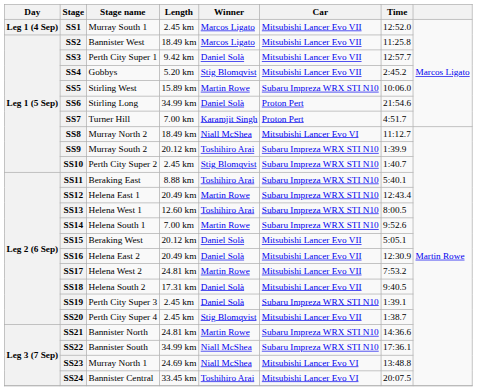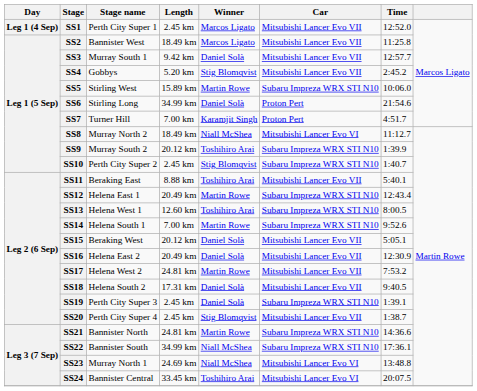 <table class="wikitable" style="font-size: 85%;">
 <tr>
 <th>Day</th>
 <th>Stage</th>
 <th>Stage name</th>
 <th>Length</th>
 <th>Winner</th>
 <th>Car</th>
 <th>Time</th>
 <th></th>
 </tr>
 <tr>
 <th rowspan="1">Leg 1 (4 Sep)</th>
 <th>SS1</th>
-<td>Murray South 1</td>
+<td>Perth City Super 1</td>
 <td align="center">2.45 km</td>
 <td> <a href='#'>Marcos Ligato</a></td>
 <td><a href='#'>Mitsubishi Lancer Evo VII</a></td>
 <td>12:52.0</td>
 <td rowspan="7"> <a href='#'>Marcos Ligato</a></td>
 </tr>
 <tr>
 <th rowspan="9">Leg 1 (5 Sep)</th>
 <th>SS2</th>
 <td>Bannister West</td>
 <td align="center">18.49 km</td>
 <td> <a href='#'>Marcos Ligato</a></td>
 <td><a href='#'>Mitsubishi Lancer Evo VII</a></td>
 <td>11:25.8</td>
 </tr>
 <tr>
 <th>SS3</th>
-<td>Perth City Super 1</td>
+<td>Murray South 1</td>
 <td align="center">9.42 km</td>
 <td> <a href='#'>Daniel Solà</a></td>
 <td><a href='#'>Mitsubishi Lancer Evo VII</a></td>
 <td>12:57.7</td>
 </tr>
 <tr>
 <th>SS4</th>
 <td>Gobbys</td>
 <td align="center">5.20 km</td>
 <td> <a href='#'>Stig Blomqvist</a></td>
 <td><a href='#'>Mitsubishi Lancer Evo VII</a></td>
 <td>2:45.2</td>
 </tr>
 <tr>
 <th>SS5</th>
 <td>Stirling West</td>
 <td align="center">15.89 km</td>
 <td> <a href='#'>Martin Rowe</a></td>
 <td><a href='#'>Subaru Impreza WRX STI N10</a></td>
 <td>10:06.0</td>
 </tr>
 <tr>
 <th>SS6</th>
 <td>Stirling Long</td>
 <td align="center">34.99 km</td>
 <td> <a href='#'>Daniel Solà</a></td>
 <td><a href='#'>Proton Pert</a></td>
 <td>21:54.6</td>
 </tr>
 <tr>
 <th>SS7</th>
 <td>Turner Hill</td>
 <td align="center">7.00 km</td>
 <td> <a href='#'>Karamjit Singh</a></td>
 <td><a href='#'>Proton Pert</a></td>
 <td>4:51.7</td>
 </tr>
 <tr>
 <th>SS8</th>
 <td>Murray North 2</td>
 <td align="center">18.49 km</td>
 <td> <a href='#'>Niall McShea</a></td>
 <td><a href='#'>Mitsubishi Lancer Evo VI</a></td>
 <td>11:12.7</td>
 <td rowspan="17"> <a href='#'>Martin Rowe</a></td>
 </tr>
 <tr>
 <th>SS9</th>
 <td>Murray South 2</td>
 <td align="center">20.12 km</td>
 <td> <a href='#'>Toshihiro Arai</a></td>
 <td><a href='#'>Subaru Impreza WRX STI N10</a></td>
 <td>1:39.9</td>
 </tr>
 <tr>
 <th>SS10</th>
 <td>Perth City Super 2</td>
 <td align="center">2.45 km</td>
 <td> <a href='#'>Stig Blomqvist</a></td>
 <td><a href='#'>Subaru Impreza WRX STI N10</a></td>
 <td>1:40.7</td>
 </tr>
 <tr>
 <th rowspan="10">Leg 2 (6 Sep)</th>
 <th>SS11</th>
 <td>Beraking East</td>
 <td align="center">8.88 km</td>
 <td> <a href='#'>Toshihiro Arai</a></td>
-<td><a href='#'>Subaru Impreza WRX STI N10</a></td>
+<td><a href='#'>Mitsubishi Lancer Evo VII</a></td>
 <td>5:40.1</td>
 </tr>
 <tr>
 <th>SS12</th>
 <td>Helena East 1</td>
 <td align="center">20.49 km</td>
 <td> <a href='#'>Martin Rowe</a></td>
 <td><a href='#'>Subaru Impreza WRX STI N10</a></td>
 <td>12:43.4</td>
 </tr>
 <tr>
 <th>SS13</th>
 <td>Helena West 1</td>
 <td align="center">12.60 km</td>
 <td> <a href='#'>Toshihiro Arai</a></td>
 <td><a href='#'>Subaru Impreza WRX STI N10</a></td>
 <td>8:00.5</td>
 </tr>
 <tr>
 <th>SS14</th>
 <td>Helena South 1</td>
 <td align="center">7.00 km</td>
 <td> <a href='#'>Martin Rowe</a></td>
 <td><a href='#'>Subaru Impreza WRX STI N10</a></td>
 <td>9:52.6</td>
 </tr>
 <tr>
 <th>SS15</th>
 <td>Beraking West</td>
 <td align="center">20.12 km</td>
 <td> <a href='#'>Daniel Solà</a></td>
 <td><a href='#'>Mitsubishi Lancer Evo VII</a></td>
 <td>5:05.1</td>
 </tr>
 <tr>
 <th>SS16</th>
 <td>Helena East 2</td>
 <td align="center">20.49 km</td>
 <td> <a href='#'>Daniel Solà</a></td>
 <td><a href='#'>Mitsubishi Lancer Evo VII</a></td>
 <td>12:30.9</td>
 </tr>
 <tr>
 <th>SS17</th>
 <td>Helena West 2</td>
 <td align="center">24.81 km</td>
 <td> <a href='#'>Martin Rowe</a></td>
 <td><a href='#'>Mitsubishi Lancer Evo VII</a></td>
 <td>7:53.2</td>
 </tr>
 <tr>
 <th>SS18</th>
 <td>Helena South 2</td>
 <td align="center">17.31 km</td>
 <td> <a href='#'>Daniel Solà</a></td>
 <td><a href='#'>Mitsubishi Lancer Evo VII</a></td>
 <td>9:40.5</td>
 </tr>
 <tr>
 <th>SS19</th>
 <td>Perth City Super 3</td>
 <td align="center">2.45 km</td>
 <td> <a href='#'>Daniel Solà</a></td>
 <td><a href='#'>Subaru Impreza WRX STI N10</a></td>
 <td>1:39.1</td>
 </tr>
 <tr>
 <th>SS20</th>
 <td>Perth City Super 4</td>
 <td align="center">2.45 km</td>
 <td> <a href='#'>Stig Blomqvist</a></td>
 <td><a href='#'>Mitsubishi Lancer Evo VII</a></td>
 <td>1:38.7</td>
 </tr>
 <tr>
 <th rowspan="4">Leg 3 (7 Sep)</th>
 <th>SS21</th>
 <td>Bannister North</td>
 <td align="center">24.81 km</td>
 <td> <a href='#'>Martin Rowe</a></td>
 <td><a href='#'>Subaru Impreza WRX STI N10</a></td>
 <td>14:36.6</td>
 </tr>
 <tr>
 <th>SS22</th>
 <td>Bannister South</td>
 <td align="center">34.99 km</td>
 <td> <a href='#'>Niall McShea</a></td>
 <td><a href='#'>Subaru Impreza WRX STI N10</a></td>
 <td>17:36.1</td>
 </tr>
 <tr>
 <th>SS23</th>
 <td>Murray North 1</td>
 <td align="center">24.69 km</td>
 <td> <a href='#'>Niall McShea</a></td>
 <td><a href='#'>Mitsubishi Lancer Evo VI</a></td>
 <td>13:48.8</td>
 </tr>
 <tr>
 <th>SS24</th>
 <td>Bannister Central</td>
 <td align="center">33.45 km</td>
 <td> <a href='#'>Toshihiro Arai</a></td>
 <td><a href='#'>Mitsubishi Lancer Evo VI</a></td>
 <td>20:07.5</td>
 </tr>
 <tr>
 </tr>
 </table>
